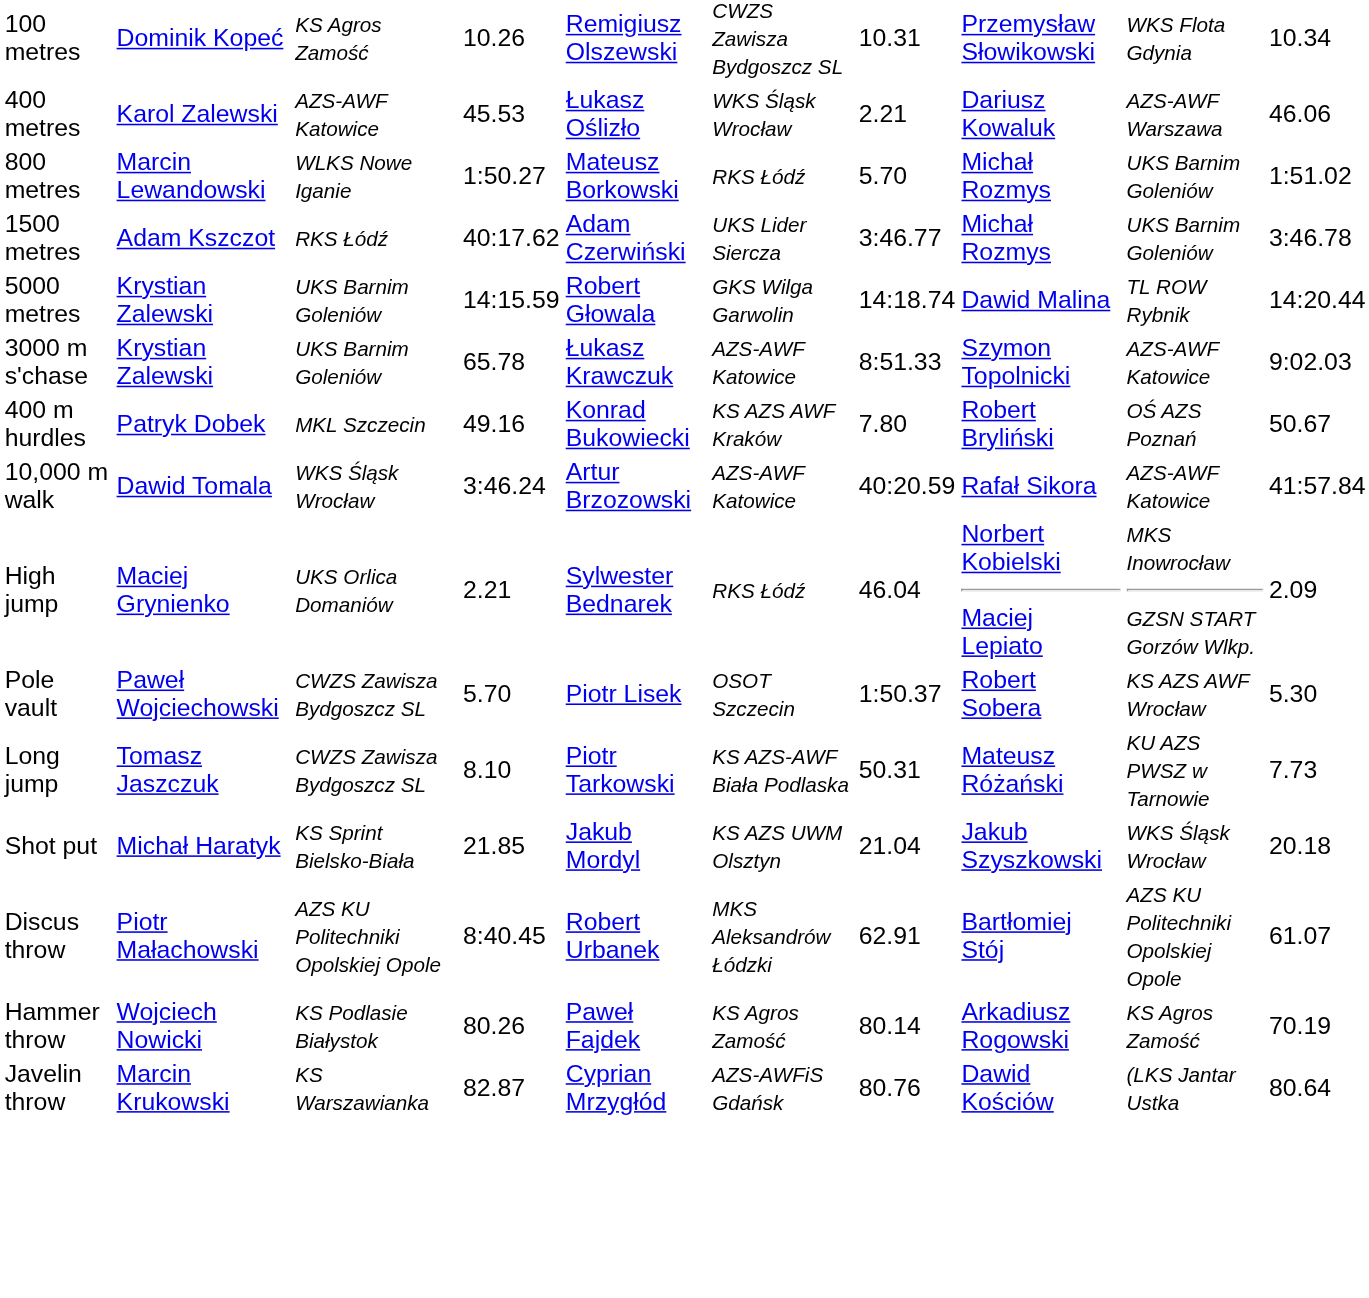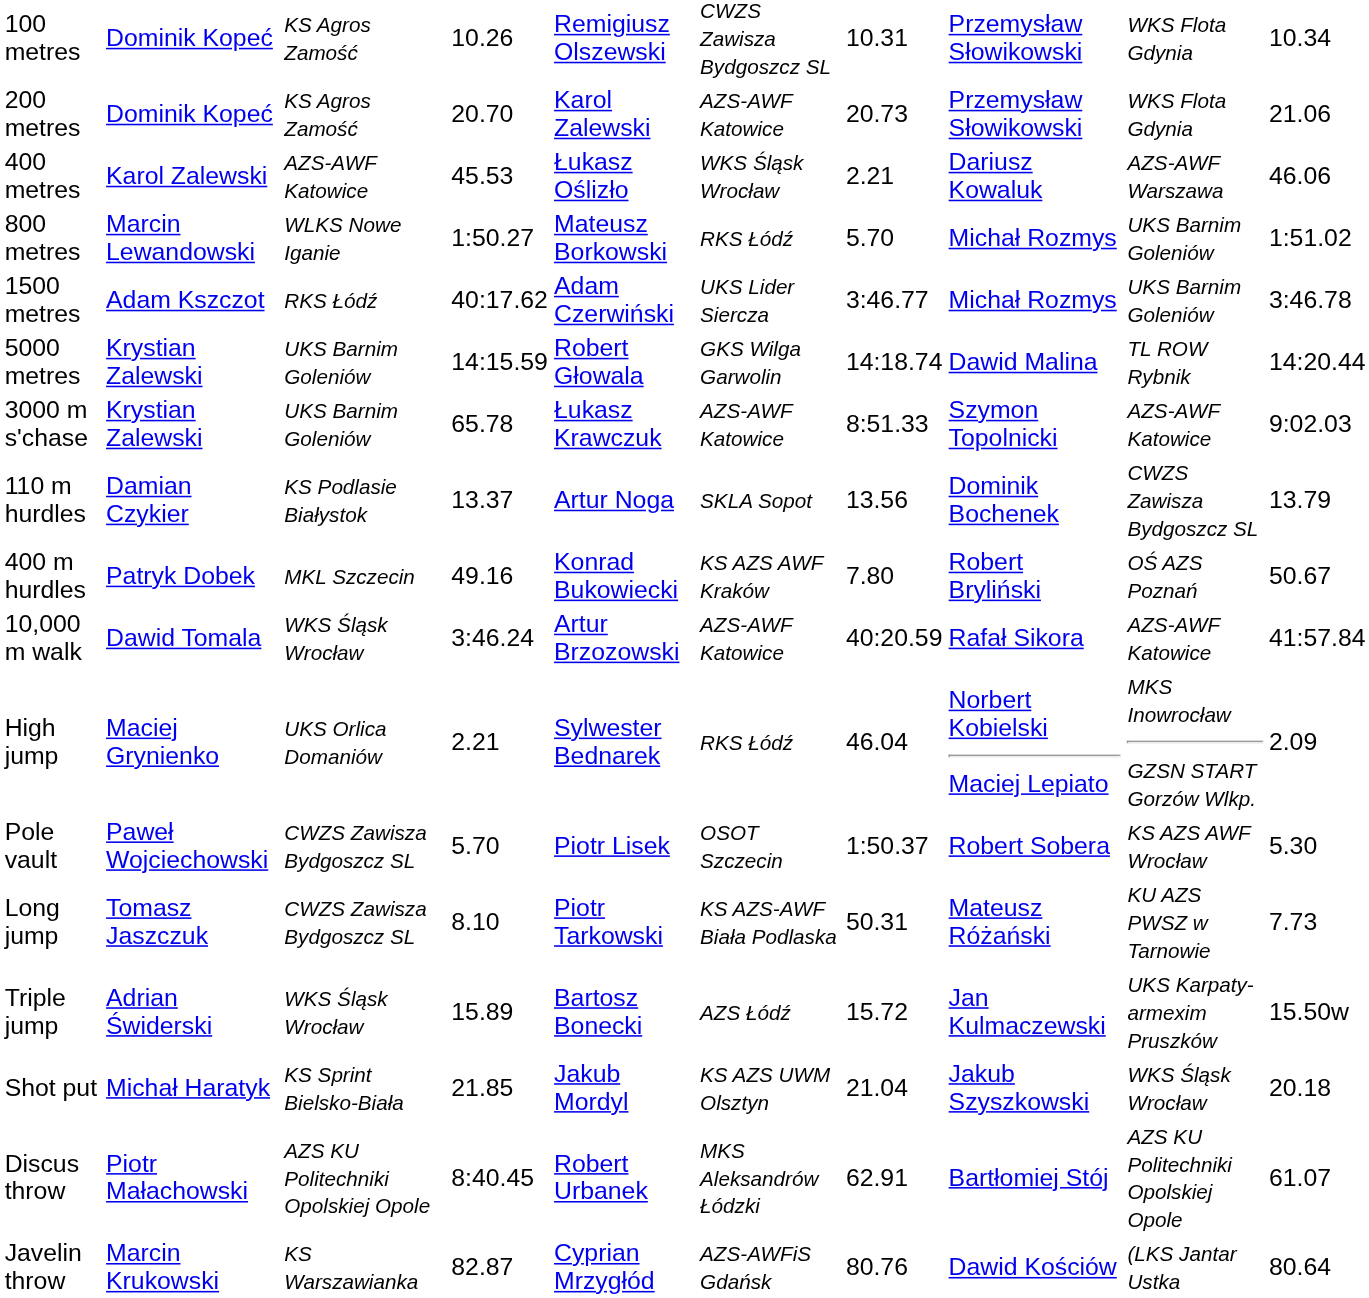 <table>
 <tr>
 <td>100 metres</td>
 <td><a href='#'>Dominik Kopeć</a></td>
 <td><small><em>KS Agros Zamość</em></small></td>
 <td>10.26 </td>
 <td><a href='#'>Remigiusz Olszewski</a></td>
 <td><small><em>CWZS Zawisza Bydgoszcz SL</em></small></td>
 <td>10.31</td>
 <td><a href='#'>Przemysław Słowikowski</a></td>
 <td><small><em>WKS Flota Gdynia</em></small></td>
 <td>10.34</td>
+</tr>
+<tr>
+<td>200 metres</td>
+<td><a href='#'>Dominik Kopeć</a></td>
+<td><small><em>KS Agros Zamość</em></small></td>
+<td>20.70</td>
+<td><a href='#'>Karol Zalewski</a></td>
+<td><small><em>AZS-AWF Katowice</em></small></td>
+<td>20.73</td>
+<td><a href='#'>Przemysław Słowikowski</a></td>
+<td><small><em>WKS Flota Gdynia</em></small></td>
+<td>21.06</td>
 </tr>
 <tr>
 <td>400 metres</td>
 <td><a href='#'>Karol Zalewski</a></td>
 <td><small><em>AZS-AWF Katowice</em></small></td>
 <td>45.53</td>
 <td><a href='#'>Łukasz Oślizło</a></td>
 <td><small><em>WKS Śląsk Wrocław</em></small></td>
 <td>2.21</td>
 <td><a href='#'>Dariusz Kowaluk</a></td>
 <td><small><em>AZS-AWF Warszawa</em></small></td>
 <td>46.06 </td>
 </tr>
 <tr>
 <td>800 metres</td>
 <td><a href='#'>Marcin Lewandowski</a></td>
 <td><small><em>WLKS Nowe Iganie</em></small></td>
 <td>1:50.27</td>
 <td><a href='#'>Mateusz Borkowski</a></td>
 <td><small><em>RKS Łódź</em></small></td>
 <td>5.70</td>
 <td><a href='#'>Michał Rozmys</a></td>
 <td><small><em>UKS Barnim Goleniów</em></small></td>
 <td>1:51.02</td>
 </tr>
 <tr>
 <td>1500 metres</td>
 <td><a href='#'>Adam Kszczot</a></td>
 <td><small><em>RKS Łódź</em></small></td>
 <td>40:17.62</td>
 <td><a href='#'>Adam Czerwiński</a></td>
 <td><small><em>UKS Lider Siercza</em></small></td>
 <td>3:46.77</td>
 <td><a href='#'>Michał Rozmys</a></td>
 <td><small><em>UKS Barnim Goleniów</em></small></td>
 <td>3:46.78</td>
 </tr>
 <tr>
 <td>5000 metres</td>
 <td><a href='#'>Krystian Zalewski</a></td>
 <td><small><em>UKS Barnim Goleniów</em></small></td>
 <td>14:15.59</td>
 <td><a href='#'>Robert Głowala</a></td>
 <td><small><em>GKS Wilga Garwolin</em></small></td>
 <td>14:18.74</td>
 <td><a href='#'>Dawid Malina</a></td>
 <td><small><em>TL ROW Rybnik</em></small></td>
 <td>14:20.44</td>
 </tr>
 <tr>
 <td>3000 m s'chase</td>
 <td><a href='#'>Krystian Zalewski</a></td>
 <td><small><em>UKS Barnim Goleniów</em></small></td>
 <td>65.78</td>
 <td><a href='#'>Łukasz Krawczuk</a></td>
 <td><small><em>AZS-AWF Katowice</em></small></td>
 <td>8:51.33</td>
 <td><a href='#'>Szymon Topolnicki</a></td>
 <td><small><em>AZS-AWF Katowice</em></small></td>
 <td>9:02.03</td>
 </tr>
 <tr>
+<td>110 m hurdles</td>
+<td><a href='#'>Damian Czykier</a></td>
+<td><small><em>KS Podlasie Białystok</em></small></td>
+<td>13.37</td>
+<td><a href='#'>Artur Noga</a></td>
+<td><small><em>SKLA Sopot</em></small></td>
+<td>13.56</td>
+<td><a href='#'>Dominik Bochenek</a></td>
+<td><small><em>CWZS Zawisza Bydgoszcz SL</em></small></td>
+<td>13.79</td>
+</tr>
+<tr>
 <td>400 m hurdles</td>
 <td><a href='#'>Patryk Dobek</a></td>
 <td><small><em>MKL Szczecin</em></small></td>
 <td>49.16</td>
 <td><a href='#'>Konrad Bukowiecki</a></td>
 <td><small><em>KS AZS AWF Kraków</em></small></td>
 <td>7.80 </td>
 <td><a href='#'>Robert Bryliński</a></td>
 <td><small><em>OŚ AZS Poznań</em></small></td>
 <td>50.67</td>
 </tr>
 <tr>
 <td>10,000 m walk</td>
 <td><a href='#'>Dawid Tomala</a></td>
 <td><small><em>WKS Śląsk Wrocław</em></small></td>
 <td>3:46.24</td>
 <td><a href='#'>Artur Brzozowski</a></td>
 <td><small><em>AZS-AWF Katowice</em></small></td>
 <td>40:20.59</td>
 <td><a href='#'>Rafał Sikora</a></td>
 <td><small><em>AZS-AWF Katowice</em></small></td>
 <td>41:57.84</td>
 </tr>
 <tr>
 <td>High jump</td>
 <td><a href='#'>Maciej Grynienko</a></td>
 <td><small><em>UKS Orlica Domaniów</em></small></td>
 <td>2.21</td>
 <td><a href='#'>Sylwester Bednarek</a></td>
 <td><small><em>RKS Łódź</em></small></td>
 <td>46.04</td>
 <td><a href='#'>Norbert Kobielski</a><hr><a href='#'>Maciej Lepiato</a></td>
 <td><small><em>MKS Inowrocław</em></small><hr><small><em>GZSN START Gorzów Wlkp.</em></small></td>
 <td>2.09</td>
 </tr>
 <tr>
 <td>Pole vault</td>
 <td><a href='#'>Paweł Wojciechowski</a></td>
 <td><small><em>CWZS Zawisza Bydgoszcz SL</em></small></td>
 <td>5.70</td>
 <td><a href='#'>Piotr Lisek</a></td>
 <td><small><em>OSOT Szczecin</em></small></td>
 <td>1:50.37</td>
 <td><a href='#'>Robert Sobera</a></td>
 <td><small><em>KS AZS AWF Wrocław</em></small></td>
 <td>5.30</td>
 </tr>
 <tr>
 <td>Long jump</td>
 <td><a href='#'>Tomasz Jaszczuk</a></td>
 <td><small><em>CWZS Zawisza Bydgoszcz SL</em></small></td>
 <td>8.10</td>
 <td><a href='#'>Piotr Tarkowski</a></td>
 <td><small><em>KS AZS-AWF Biała Podlaska</em></small></td>
 <td>50.31</td>
 <td><a href='#'>Mateusz Różański</a></td>
 <td><small><em>KU AZS PWSZ w Tarnowie</em></small></td>
 <td>7.73</td>
 </tr>
 <tr>
+<td>Triple jump</td>
+<td><a href='#'>Adrian Świderski</a></td>
+<td><small><em>WKS Śląsk Wrocław</em></small></td>
+<td>15.89</td>
+<td><a href='#'>Bartosz Bonecki</a></td>
+<td><small><em>AZS Łódź</em></small></td>
+<td>15.72</td>
+<td><a href='#'>Jan Kulmaczewski</a></td>
+<td><small><em>UKS Karpaty-armexim Pruszków</em></small></td>
+<td>15.50w</td>
+</tr>
+<tr>
 <td>Shot put</td>
 <td><a href='#'>Michał Haratyk</a></td>
 <td><small><em>KS Sprint Bielsko-Biała</em></small></td>
 <td>21.85 <small></small></td>
 <td><a href='#'>Jakub Mordyl</a></td>
 <td><small><em>KS AZS UWM Olsztyn</em></small></td>
 <td>21.04</td>
 <td><a href='#'>Jakub Szyszkowski</a></td>
 <td><small><em>WKS Śląsk Wrocław</em></small></td>
 <td>20.18</td>
 </tr>
 <tr>
 <td>Discus throw</td>
 <td><a href='#'>Piotr Małachowski</a></td>
 <td><small><em>AZS KU Politechniki Opolskiej Opole</em></small></td>
 <td>8:40.45</td>
 <td><a href='#'>Robert Urbanek</a></td>
 <td><small><em>MKS Aleksandrów Łódzki</em></small></td>
 <td>62.91</td>
 <td><a href='#'>Bartłomiej Stój</a></td>
 <td><small><em>AZS KU Politechniki Opolskiej Opole</em></small></td>
 <td>61.07</td>
 </tr>
 <tr>
-<td>Hammer throw</td>
-<td><a href='#'>Wojciech Nowicki</a></td>
-<td><small><em>KS Podlasie Białystok</em></small></td>
-<td>80.26</td>
-<td><a href='#'>Paweł Fajdek</a></td>
-<td><small><em>KS Agros Zamość</em></small></td>
-<td>80.14</td>
-<td><a href='#'>Arkadiusz Rogowski</a></td>
-<td><small><em>KS Agros Zamość</em></small></td>
-<td>70.19</td>
-</tr>
-<tr>
 <td>Javelin throw</td>
 <td><a href='#'>Marcin Krukowski</a></td>
 <td><small><em>KS Warszawianka</em></small></td>
 <td>82.87</td>
 <td><a href='#'>Cyprian Mrzygłód</a></td>
 <td><small><em>AZS-AWFiS Gdańsk</em></small></td>
 <td>80.76</td>
 <td><a href='#'>Dawid Kościów</a></td>
 <td><small><em>(LKS Jantar Ustka</em></small></td>
 <td>80.64 </td>
 </tr>
 </table>
